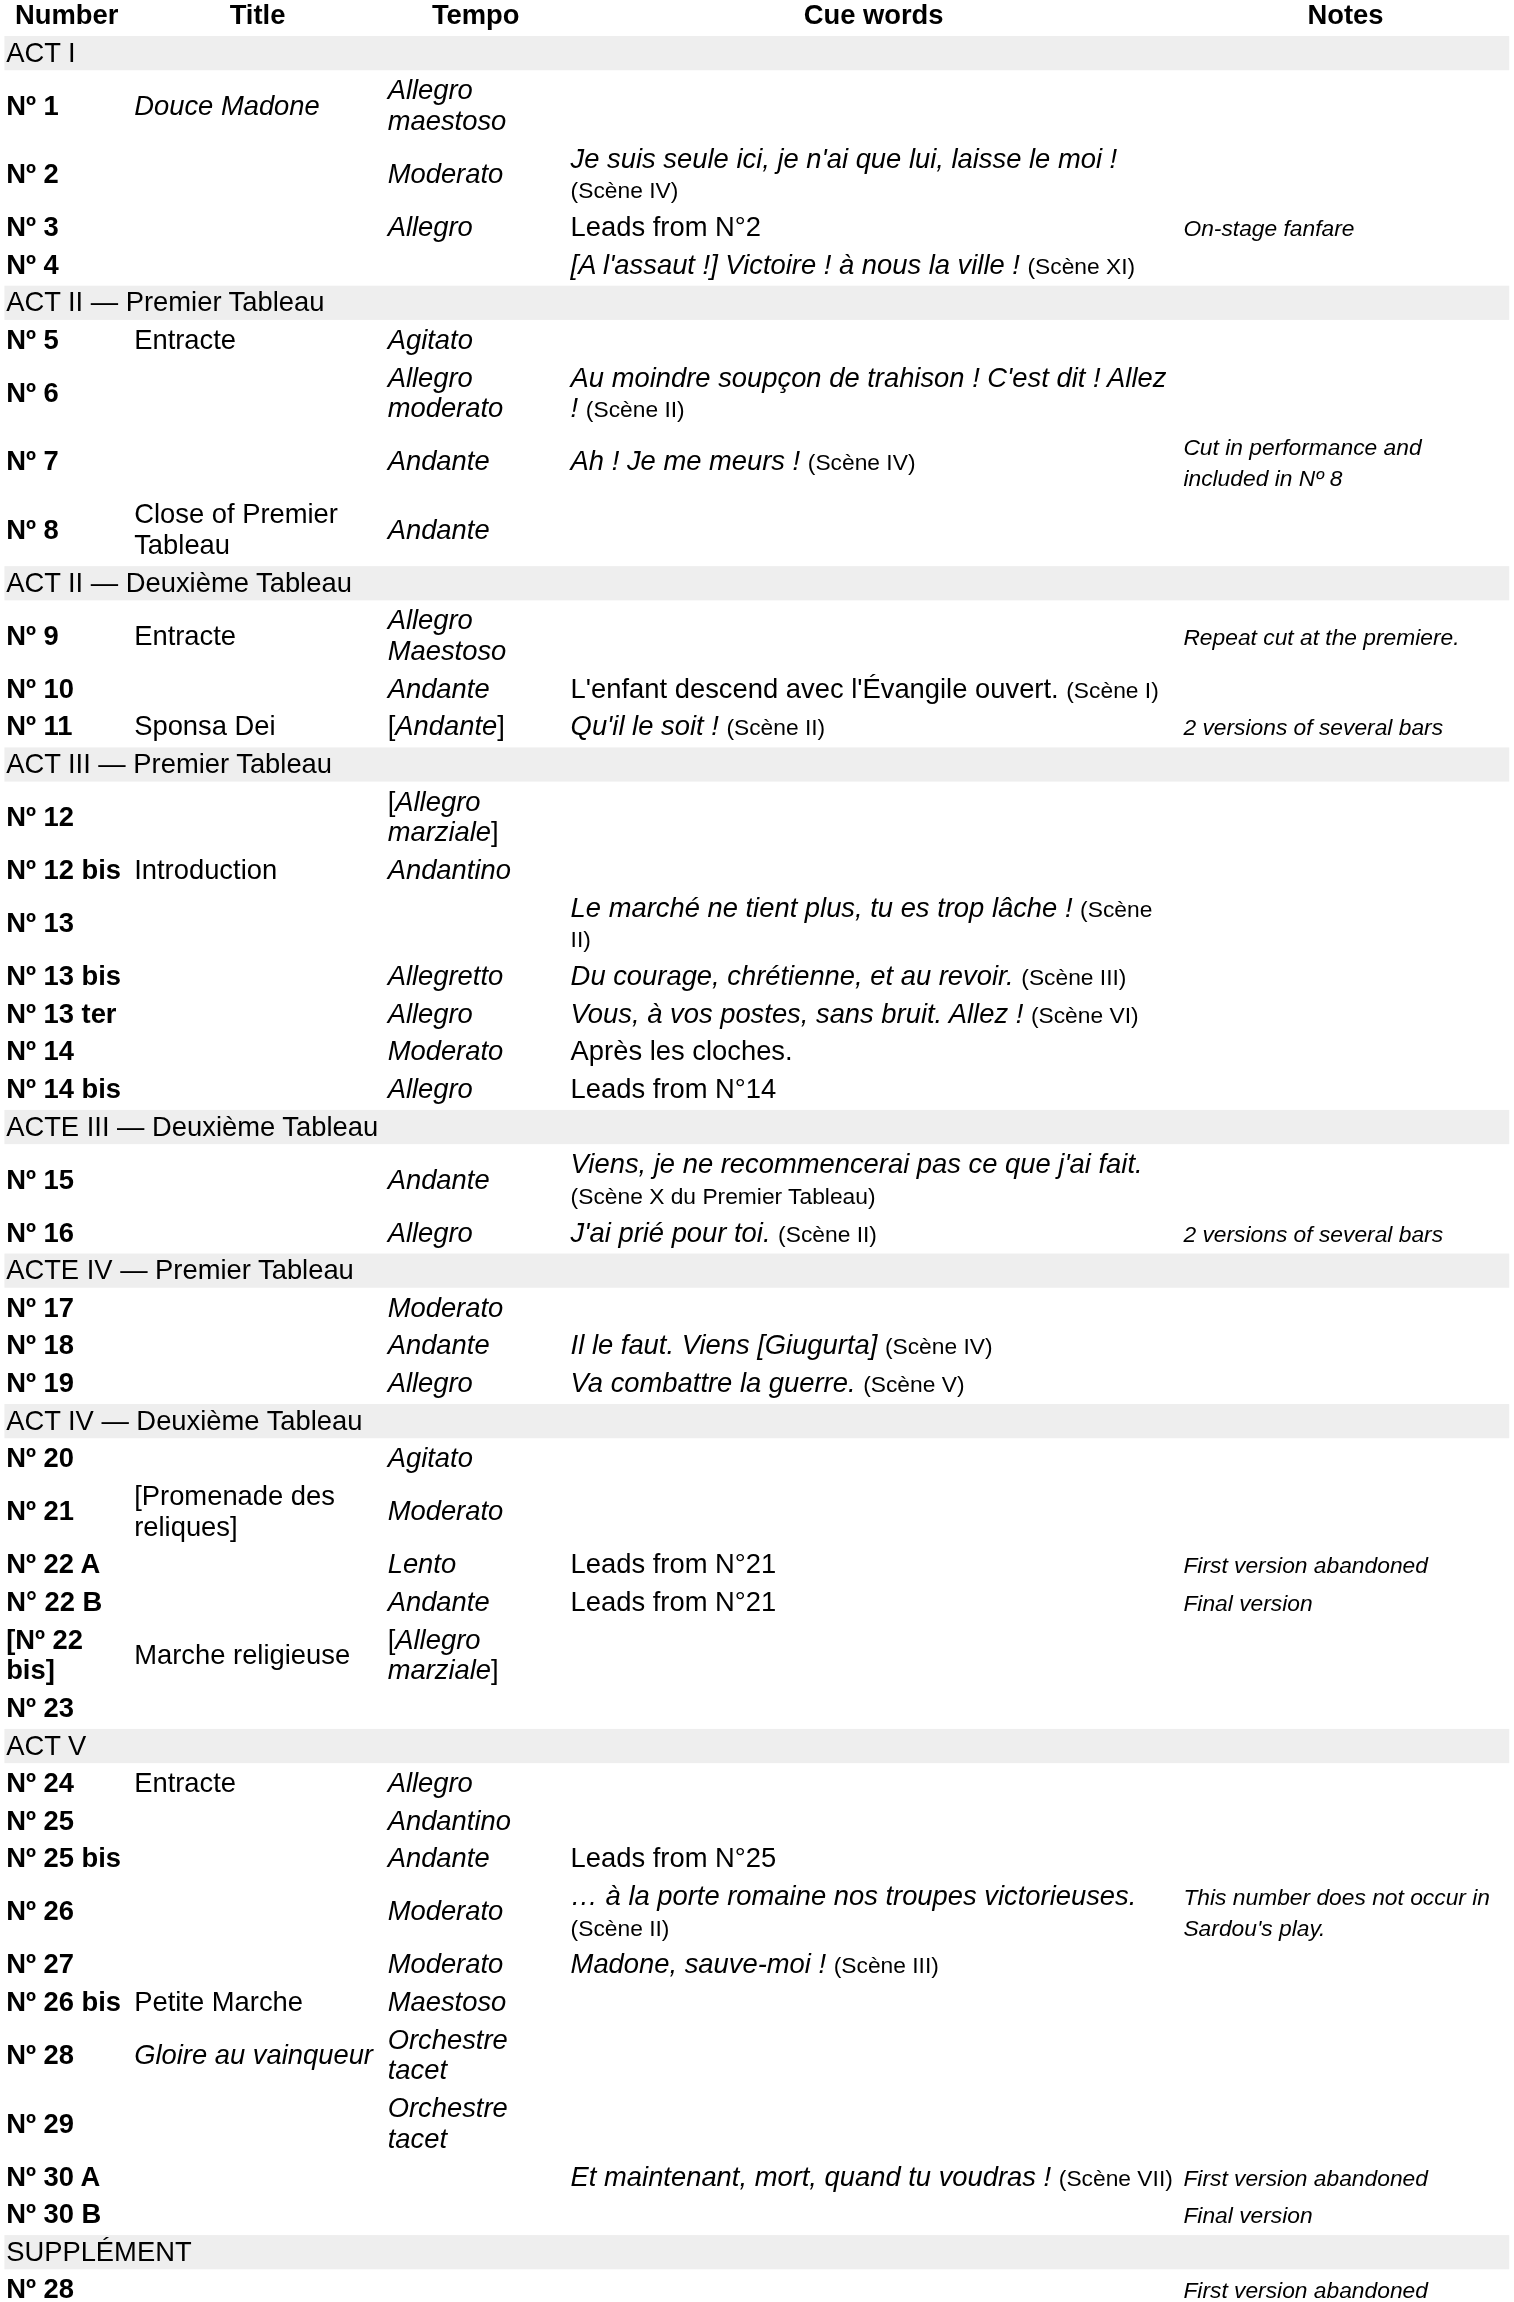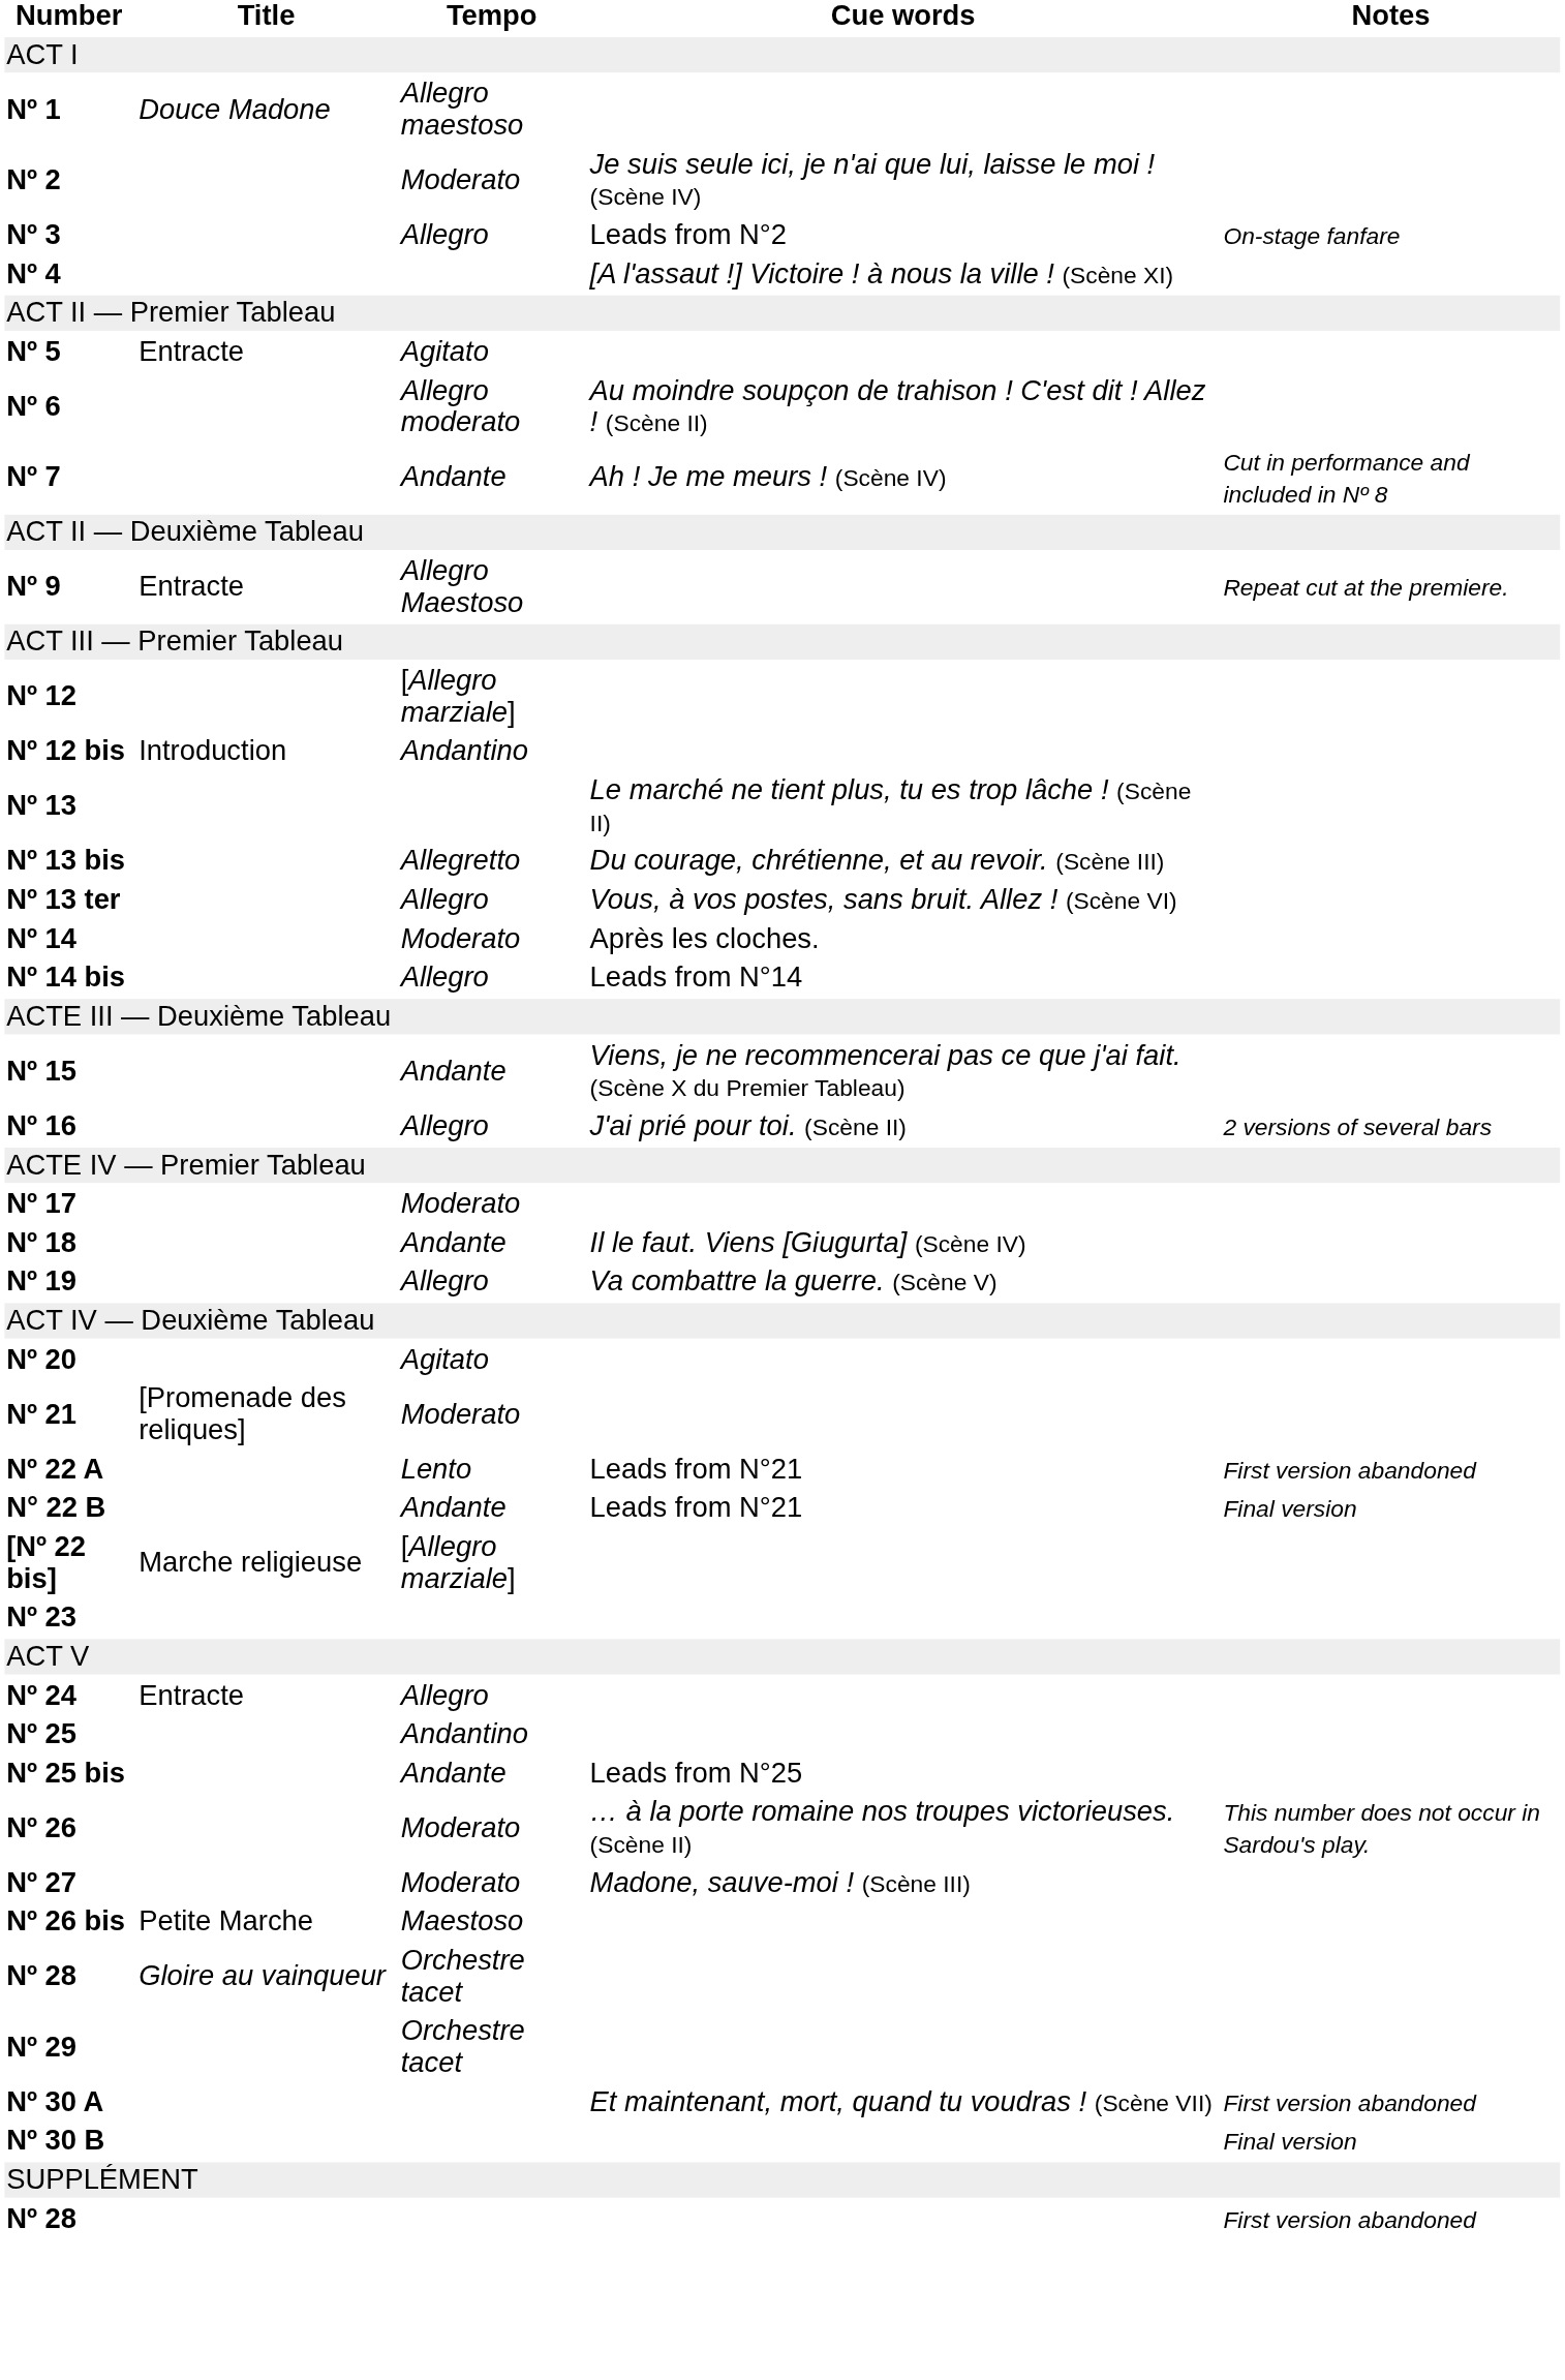 <table>
 <tr>
 <th>Number</th>
 <th>Title</th>
 <th>Tempo</th>
 <th>Cue words</th>
 <th>Notes</th>
 </tr>
 <tr style="background:#EEE">
 <td colspan="5">ACT I</td>
 </tr>
 <tr>
 <td><strong>Nº 1</strong></td>
 <td><em>Douce Madone</em></td>
 <td><em>Allegro maestoso</em></td>
 <td></td>
 <td></td>
 </tr>
 <tr>
 <td><strong>Nº 2</strong></td>
 <td></td>
 <td><em>Moderato</em></td>
 <td><em>Je suis seule ici, je n'ai que lui, laisse le moi !</em> <small>(Scène IV)</small></td>
 <td></td>
 </tr>
 <tr>
 <td><strong>Nº 3</strong></td>
 <td></td>
 <td><em>Allegro</em></td>
 <td>Leads from N°2</td>
 <td><small><em>On-stage fanfare</em></small></td>
 </tr>
 <tr>
 <td><strong>Nº 4</strong></td>
 <td></td>
 <td></td>
 <td><em>[A l'assaut !] Victoire ! à nous la ville !</em> <small>(Scène XI)</small></td>
 <td></td>
 </tr>
 <tr style="background:#EEE">
 <td colspan="5">ACT II — Premier Tableau</td>
 </tr>
 <tr>
 <td><strong>Nº 5</strong></td>
 <td>Entracte</td>
 <td><em>Agitato</em></td>
 <td></td>
 <td></td>
 </tr>
 <tr>
 <td><strong>Nº 6</strong></td>
 <td></td>
 <td><em>Allegro moderato</em></td>
 <td><em>Au moindre soupçon de trahison ! C'est dit ! Allez !</em> <small>(Scène II)</small></td>
 <td></td>
 </tr>
 <tr>
 <td><strong>Nº 7</strong></td>
 <td></td>
 <td><em>Andante</em></td>
 <td><em>Ah ! Je me meurs !</em> <small>(Scène IV)</small></td>
 <td><small><em>Cut in performance and included in Nº 8</em></small></td>
 </tr>
-<tr>
-<td><strong>Nº 8</strong></td>
-<td>Close of Premier Tableau</td>
-<td><em>Andante</em></td>
-<td></td>
-<td></td>
-</tr>
 <tr style="background:#EEE">
 <td colspan="5">ACT II — Deuxième Tableau</td>
 </tr>
 <tr>
 <td><strong>Nº 9</strong></td>
 <td>Entracte</td>
 <td><em>Allegro Maestoso</em></td>
 <td></td>
 <td><small><em>Repeat cut at the premiere.</em></small></td>
-</tr>
-<tr>
-<td><strong>Nº 10</strong></td>
-<td></td>
-<td><em>Andante</em></td>
-<td>L'enfant descend avec l'Évangile ouvert. <small>(Scène I)</small></td>
-<td></td>
-</tr>
-<tr>
-<td><strong>Nº 11</strong></td>
-<td>Sponsa Dei</td>
-<td>[<em>Andante</em>]</td>
-<td><em>Qu'il le soit !</em> <small>(Scène II)</small></td>
-<td><small><em>2 versions of several bars</em></small></td>
 </tr>
 <tr style="background:#EEE">
 <td colspan="5">ACT III — Premier Tableau</td>
 </tr>
 <tr>
 <td><strong>Nº 12</strong></td>
 <td></td>
 <td>[<em>Allegro marziale</em>]</td>
 <td></td>
 <td></td>
 </tr>
 <tr>
 <td><strong>Nº 12 bis</strong></td>
 <td>Introduction</td>
 <td><em>Andantino</em></td>
 <td></td>
 <td></td>
 </tr>
 <tr>
 <td><strong>Nº 13</strong></td>
 <td></td>
 <td></td>
 <td><em>Le marché ne tient plus, tu es trop lâche !</em> <small>(Scène II)</small></td>
 <td></td>
 </tr>
 <tr>
 <td><strong>Nº 13 bis</strong></td>
 <td></td>
 <td><em>Allegretto</em></td>
 <td><em>Du courage, chrétienne, et au revoir.</em> <small>(Scène III)</small></td>
 <td></td>
 </tr>
 <tr>
 <td><strong>Nº 13 ter</strong></td>
 <td></td>
 <td><em>Allegro</em></td>
 <td><em>Vous, à vos postes, sans bruit. Allez !</em> <small>(Scène VI)</small></td>
 <td></td>
 </tr>
 <tr>
 <td><strong>Nº 14</strong></td>
 <td></td>
 <td><em>Moderato</em></td>
 <td>Après les cloches.</td>
 <td></td>
 </tr>
 <tr>
 <td><strong>Nº 14 bis</strong></td>
 <td></td>
 <td><em>Allegro</em></td>
 <td>Leads from N°14</td>
 <td></td>
 </tr>
 <tr style="background:#EEE">
 <td colspan="5">ACTE III — Deuxième Tableau</td>
 </tr>
 <tr>
 <td><strong>Nº 15</strong></td>
 <td></td>
 <td><em>Andante</em></td>
 <td><em>Viens, je ne recommencerai pas ce que j'ai fait.</em> <small>(Scène X du Premier Tableau)</small></td>
 <td></td>
 </tr>
 <tr>
 <td><strong>Nº 16</strong></td>
 <td></td>
 <td><em>Allegro</em></td>
 <td><em>J'ai prié pour toi.</em> <small>(Scène II)</small></td>
 <td><small><em>2 versions of several bars</em></small></td>
 </tr>
 <tr style="background:#EEE">
 <td colspan="5">ACTE IV — Premier Tableau</td>
 </tr>
 <tr>
 <td><strong>Nº 17</strong></td>
 <td></td>
 <td><em>Moderato</em></td>
 <td></td>
 <td></td>
 </tr>
 <tr>
 <td><strong>Nº 18</strong></td>
 <td></td>
 <td><em>Andante</em></td>
 <td><em>Il le faut. Viens [Giugurta]</em> <small>(Scène IV)</small></td>
 <td></td>
 </tr>
 <tr>
 <td><strong>Nº 19</strong></td>
 <td></td>
 <td><em>Allegro</em></td>
 <td><em>Va combattre la guerre.</em> <small>(Scène V)</small></td>
 <td></td>
 </tr>
 <tr style="background:#EEE">
 <td colspan="5">ACT IV — Deuxième Tableau</td>
 </tr>
 <tr>
 <td><strong>Nº 20</strong></td>
 <td></td>
 <td><em>Agitato</em></td>
 <td></td>
 <td></td>
 </tr>
 <tr>
 <td><strong>Nº 21</strong></td>
 <td>[Promenade des reliques]</td>
 <td><em>Moderato</em></td>
 <td></td>
 <td></td>
 </tr>
 <tr>
 <td><strong>Nº 22 A</strong></td>
 <td></td>
 <td><em>Lento</em></td>
 <td>Leads from N°21</td>
 <td><small><em>First version abandoned</em></small></td>
 </tr>
 <tr>
 <td><strong>N° 22 B</strong></td>
 <td></td>
 <td><em>Andante</em></td>
 <td>Leads from N°21</td>
 <td><small><em>Final version</em></small></td>
 </tr>
 <tr>
 <td><strong>[Nº 22 bis]</strong></td>
 <td>Marche religieuse</td>
 <td>[<em>Allegro marziale</em>]</td>
 <td></td>
 <td></td>
 </tr>
 <tr>
 <td><strong>Nº 23</strong></td>
 <td></td>
 <td></td>
 <td></td>
 <td></td>
 </tr>
 <tr style="background:#EEE">
 <td colspan="5">ACT V</td>
 </tr>
 <tr>
 <td><strong>Nº 24</strong></td>
 <td>Entracte</td>
 <td><em>Allegro</em></td>
 <td></td>
 <td></td>
 </tr>
 <tr>
 <td><strong>Nº 25</strong></td>
 <td></td>
 <td><em>Andantino</em></td>
 <td></td>
 <td></td>
 </tr>
 <tr>
 <td><strong>Nº 25 bis</strong></td>
 <td></td>
 <td><em>Andante</em></td>
 <td>Leads from N°25</td>
 <td></td>
 </tr>
 <tr>
 <td><strong>Nº 26</strong></td>
 <td></td>
 <td><em>Moderato</em></td>
 <td><em>… à la porte romaine nos troupes victorieuses.</em> <small>(Scène II)</small></td>
 <td><small><em>This number does not occur in Sardou's play.</em></small></td>
 </tr>
 <tr>
 <td><strong>Nº 27</strong></td>
 <td></td>
 <td><em>Moderato</em></td>
 <td><em>Madone, sauve-moi !</em> <small>(Scène III)</small></td>
 <td></td>
 </tr>
 <tr>
 <td><strong>Nº 26 bis</strong></td>
 <td>Petite Marche</td>
 <td><em>Maestoso</em></td>
 <td></td>
 <td></td>
 </tr>
 <tr>
 <td><strong>Nº 28</strong></td>
 <td><em>Gloire au vainqueur</em></td>
 <td><em>Orchestre tacet</em></td>
 <td></td>
 <td></td>
 </tr>
 <tr>
 <td><strong>Nº 29</strong></td>
 <td></td>
 <td><em>Orchestre tacet</em></td>
 <td></td>
 <td></td>
 </tr>
 <tr>
 <td><strong>Nº 30 A</strong></td>
 <td></td>
 <td></td>
 <td><em>Et maintenant, mort, quand tu voudras !</em> <small>(Scène VII)</small></td>
 <td><small><em>First version abandoned</em></small></td>
 </tr>
 <tr>
 <td><strong>Nº 30 B</strong></td>
 <td></td>
 <td></td>
 <td></td>
 <td><small><em>Final version</em></small></td>
 </tr>
 <tr style="background:#EEE">
 <td colspan="5">SUPPLÉMENT</td>
 </tr>
 <tr>
 <td><strong>Nº 28</strong></td>
 <td></td>
 <td></td>
 <td></td>
 <td><small><em>First version abandoned</em></small></td>
 </tr>
 <tr>
 </tr>
 </table>
